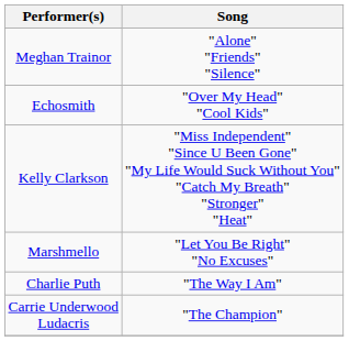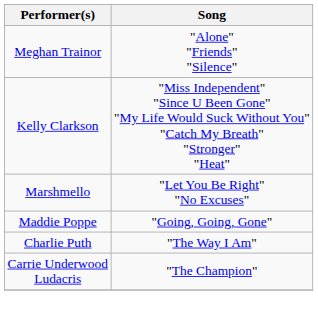 <table class="wikitable" style="text-align:center;">
 <tr>
 <th>Performer(s)</th>
 <th>Song</th>
 </tr>
 <tr>
 <td><a href='#'>Meghan Trainor</a></td>
 <td>"<a href='#'>Alone</a>"<br>"<a href='#'>Friends</a>"<br>"<a href='#'>Silence</a>"</td>
 </tr>
 <tr>
-<td><a href='#'>Echosmith</a></td>
-<td>"<a href='#'>Over My Head</a>"<br>"<a href='#'>Cool Kids</a>"</td>
-</tr>
-<tr>
 <td><a href='#'>Kelly Clarkson</a></td>
 <td>"<a href='#'>Miss Independent</a>"<br>"<a href='#'>Since U Been Gone</a>"<br>"<a href='#'>My Life Would Suck Without You</a>"<br>"<a href='#'>Catch My Breath</a>"<br>"<a href='#'>Stronger</a>"<br>"<a href='#'>Heat</a>"</td>
 </tr>
 <tr>
 <td><a href='#'>Marshmello</a></td>
 <td>"<a href='#'>Let You Be Right</a>"<br>"<a href='#'>No Excuses</a>"</td>
+</tr>
+<tr>
+<td><a href='#'>Maddie Poppe</a></td>
+<td>"<a href='#'>Going, Going, Gone</a>"</td>
 </tr>
 <tr>
 <td><a href='#'>Charlie Puth</a></td>
 <td>"<a href='#'>The Way I Am</a>"</td>
 </tr>
 <tr>
 <td><a href='#'>Carrie Underwood</a><br><a href='#'>Ludacris</a></td>
 <td>"<a href='#'>The Champion</a>"</td>
 </tr>
 <tr>
 </tr>
 </table>
